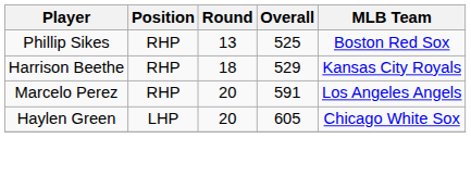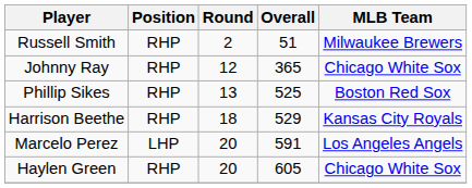 <table class="wikitable" style="text-align:center;">
 <tr>
 <th>Player</th>
 <th>Position</th>
 <th>Round</th>
 <th>Overall</th>
 <th>MLB Team</th>
+</tr>
+<tr>
+<td>Russell Smith</td>
+<td>RHP</td>
+<td>2</td>
+<td>51</td>
+<td><a href='#'>Milwaukee Brewers</a></td>
+</tr>
+<tr>
+<td>Johnny Ray</td>
+<td>RHP</td>
+<td>12</td>
+<td>365</td>
+<td><a href='#'>Chicago White Sox</a></td>
 </tr>
 <tr>
 <td>Phillip Sikes</td>
 <td>RHP</td>
 <td>13</td>
 <td>525</td>
 <td><a href='#'>Boston Red Sox</a></td>
 </tr>
 <tr>
 <td>Harrison Beethe</td>
 <td>RHP</td>
 <td>18</td>
 <td>529</td>
 <td><a href='#'>Kansas City Royals</a></td>
 </tr>
 <tr>
 <td>Marcelo Perez</td>
-<td>RHP</td>
+<td>LHP</td>
 <td>20</td>
 <td>591</td>
 <td><a href='#'>Los Angeles Angels</a></td>
 </tr>
 <tr>
 <td>Haylen Green</td>
-<td>LHP</td>
+<td>RHP</td>
 <td>20</td>
 <td>605</td>
 <td><a href='#'>Chicago White Sox</a></td>
 </tr>
 <tr>
 </tr>
 </table>
